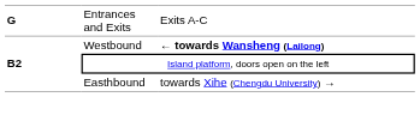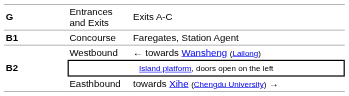 <table cellspacing=0 cellpadding=3>
 <tr>
 <td style="border-top:solid 1px gray;border-bottom:solid 1px gray;" width=100><strong>G</strong></td>
 <td style="border-top:solid 1px gray;border-bottom:solid 1px gray;" width=100>Entrances and Exits</td>
 <td style="border-top:solid 1px gray;border-bottom:solid 1px gray;" width=350>Exits A-C</td>
 </tr>
 <tr>
+<td style="border-bottom:solid 1px gray;"><strong>B1</strong></td>
+<td style="border-bottom:solid 1px gray;">Concourse</td>
+<td style="border-bottom:solid 1px gray;">Faregates, Station Agent</td>
+</tr>
+<tr>
 <td style="border-bottom:solid 1px gray;" rowspan=3><strong>B2</strong></td>
 <td>Westbound</td>
-<td><strong>←  towards <a href='#'>Wansheng</a> <small>(<a href='#'>Lailong</a>)</small></strong></td>
+<td>←  towards <a href='#'>Wansheng</a> <small>(<a href='#'>Lailong</a>)</small></td>
 </tr>
 <tr>
 <td style="border-right:solid 2px black;border-left:solid 2px black;border-top:solid 2px black;border-bottom:solid 2px black;text-align:center;" colspan=2><small><a href='#'>Island platform</a>, doors open on the left</small></td>
 </tr>
 <tr>
 <td style="border-bottom:solid 1px gray;">Easthbound</td>
 <td style="border-bottom:solid 1px gray;">  towards <a href='#'>Xihe</a> <small>(<a href='#'>Chengdu University</a>)</small> →</td>
 </tr>
 </table>
